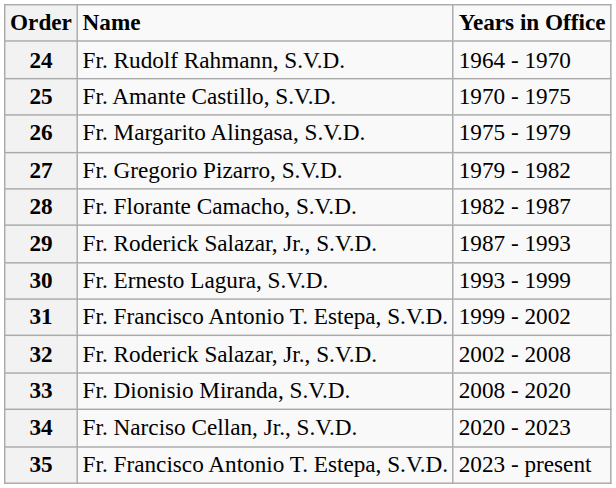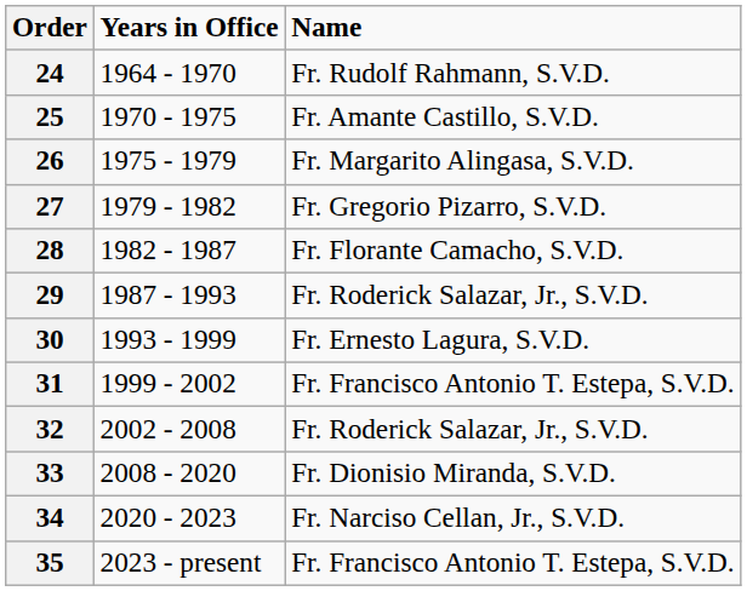 <table class="wikitable">
 <tr>
 <th>Order</th>
+<td><strong>Years in Office</strong></td>
 <td><strong>Name</strong></td>
-<td><strong>Years in Office</strong></td>
 </tr>
 <tr>
 <th>24</th>
+<td>1964 - 1970</td>
 <td>Fr. Rudolf Rahmann, S.V.D.</td>
-<td>1964 - 1970</td>
 </tr>
 <tr>
 <th>25</th>
+<td>1970 - 1975</td>
 <td>Fr. Amante Castillo, S.V.D.</td>
-<td>1970 - 1975</td>
 </tr>
 <tr>
 <th>26</th>
+<td>1975 - 1979</td>
 <td>Fr. Margarito Alingasa, S.V.D.</td>
-<td>1975 - 1979</td>
 </tr>
 <tr>
 <th>27</th>
+<td>1979 - 1982</td>
 <td>Fr. Gregorio Pizarro, S.V.D.</td>
-<td>1979 - 1982</td>
 </tr>
 <tr>
 <th>28</th>
+<td>1982 - 1987</td>
 <td>Fr. Florante Camacho, S.V.D.</td>
-<td>1982 - 1987</td>
 </tr>
 <tr>
 <th>29</th>
+<td>1987 - 1993</td>
 <td>Fr. Roderick Salazar, Jr., S.V.D.</td>
-<td>1987 - 1993</td>
 </tr>
 <tr>
 <th>30</th>
+<td>1993 - 1999</td>
 <td>Fr. Ernesto Lagura, S.V.D.</td>
-<td>1993 - 1999</td>
 </tr>
 <tr>
 <th>31</th>
+<td>1999 - 2002</td>
 <td>Fr. Francisco Antonio T. Estepa, S.V.D.</td>
-<td>1999 - 2002</td>
 </tr>
 <tr>
 <th>32</th>
+<td>2002 - 2008</td>
 <td>Fr. Roderick Salazar, Jr., S.V.D.</td>
-<td>2002 - 2008</td>
 </tr>
 <tr>
 <th>33</th>
+<td>2008 - 2020</td>
 <td>Fr. Dionisio Miranda, S.V.D.</td>
-<td>2008 - 2020</td>
 </tr>
 <tr>
 <th>34</th>
+<td>2020 - 2023</td>
 <td>Fr. Narciso Cellan, Jr., S.V.D.</td>
-<td>2020 - 2023</td>
 </tr>
 <tr>
 <th>35</th>
+<td>2023 - present</td>
 <td>Fr. Francisco Antonio T. Estepa, S.V.D.</td>
-<td>2023 - present</td>
 </tr>
 </table>
